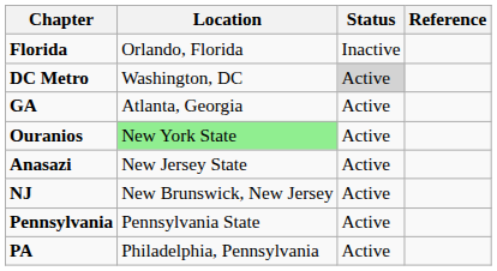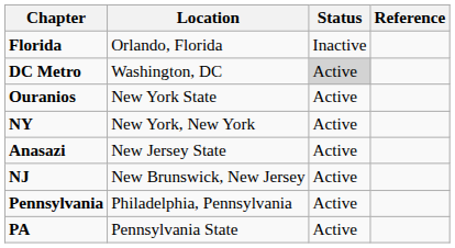 <table class="wikitable sortable">
 <tr>
 <th>Chapter</th>
 <th>Location</th>
 <th>Status</th>
 <th>Reference</th>
 </tr>
 <tr>
 <td><strong>Florida</strong></td>
 <td>Orlando, Florida</td>
 <td>Inactive</td>
 <td></td>
 </tr>
 <tr>
 <td><strong>DC Metro</strong></td>
 <td>Washington, DC</td>
 <td style="background: lightgrey;">Active</td>
 <td></td>
 </tr>
 <tr>
-<td><strong>GA</strong></td>
-<td>Atlanta, Georgia</td>
+<td><strong>Ouranios</strong></td>
+<td>New York State</td>
 <td>Active</td>
 <td></td>
 </tr>
 <tr>
-<td><strong>Ouranios</strong></td>
-<td style="background: lightgreen;">New York State</td>
+<td><strong>NY</strong></td>
+<td>New York, New York</td>
 <td>Active</td>
 <td></td>
 </tr>
 <tr>
 <td><strong>Anasazi</strong></td>
 <td>New Jersey State</td>
 <td>Active</td>
 <td></td>
 </tr>
 <tr>
 <td><strong>NJ</strong></td>
 <td>New Brunswick, New Jersey</td>
 <td>Active</td>
 <td></td>
 </tr>
 <tr>
 <td><strong>Pennsylvania</strong></td>
-<td>Pennsylvania State</td>
+<td>Philadelphia, Pennsylvania</td>
 <td>Active</td>
 <td></td>
 </tr>
 <tr>
 <td><strong>PA</strong></td>
-<td>Philadelphia, Pennsylvania</td>
+<td>Pennsylvania State</td>
 <td>Active</td>
 <td></td>
 </tr>
 </table>
